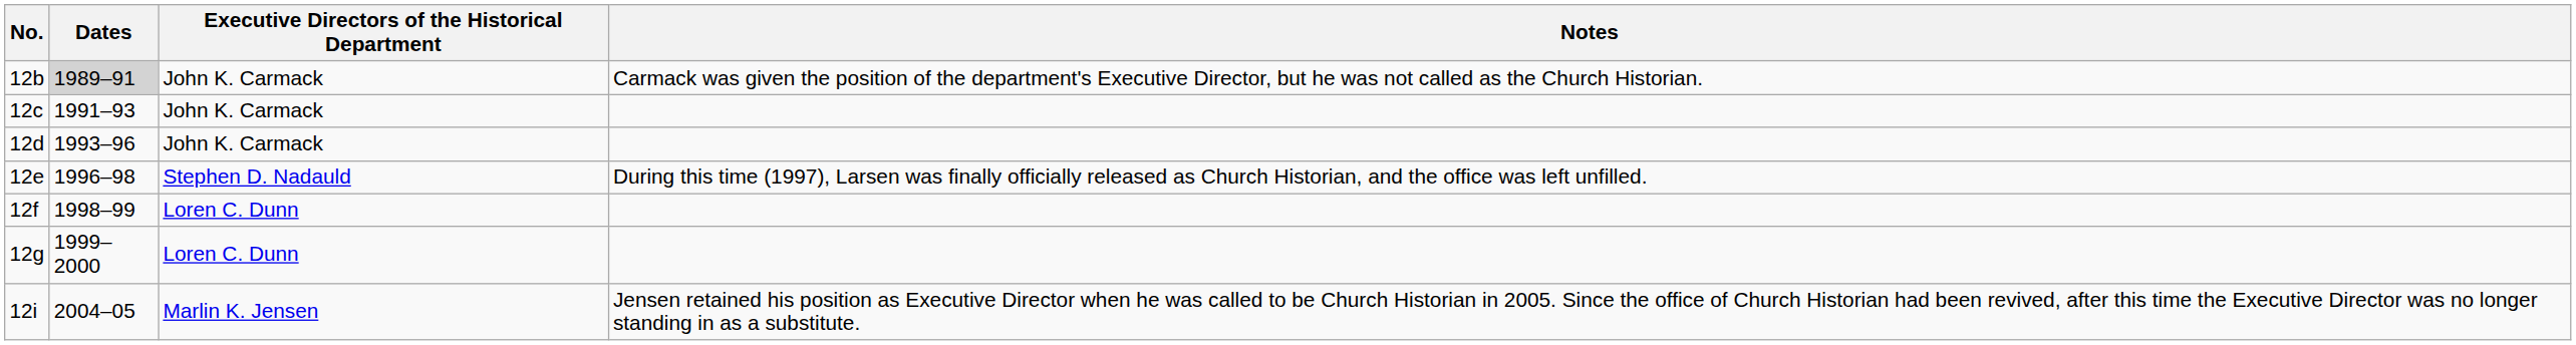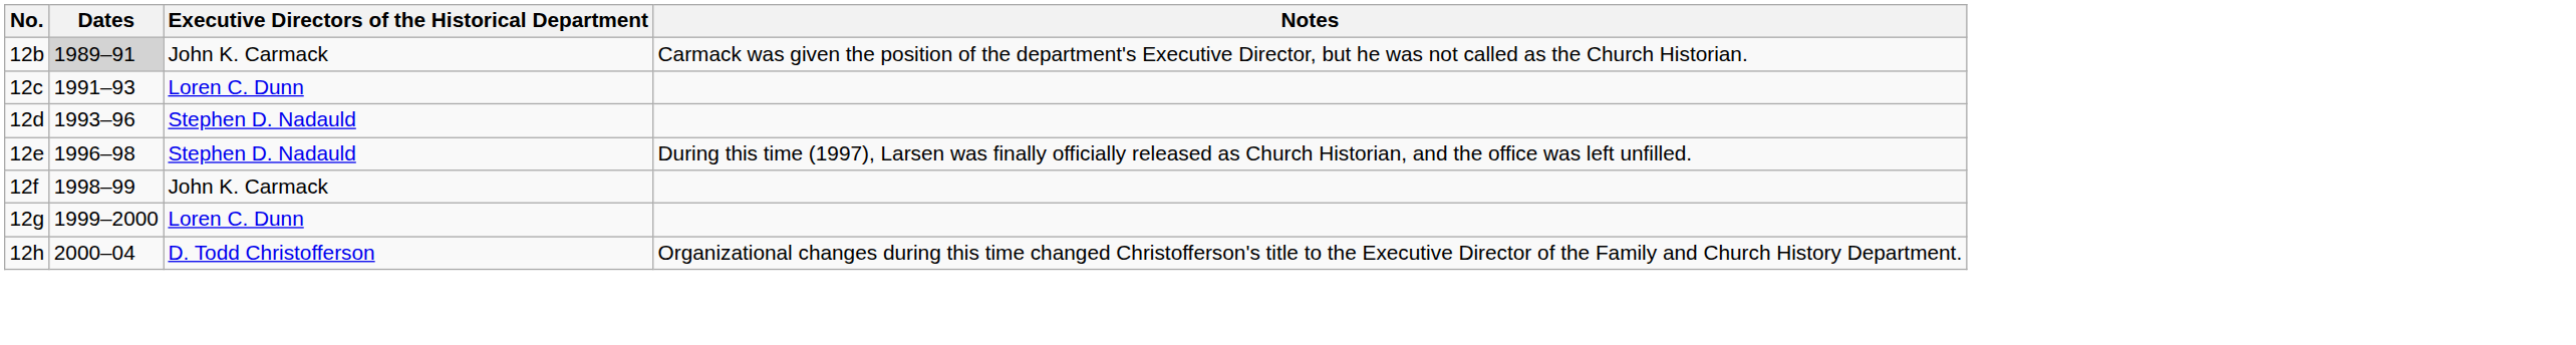 <table class="wikitable">
 <tr>
 <th>No.</th>
 <th>Dates</th>
 <th>Executive Directors of the Historical Department</th>
 <th>Notes</th>
 </tr>
 <tr>
 <td>12b</td>
 <td style="background: lightgrey;">1989–91</td>
 <td>John K. Carmack</td>
 <td>Carmack was given the position of the department's Executive Director, but he was not called as the Church Historian.</td>
 </tr>
 <tr>
 <td>12c</td>
 <td>1991–93</td>
-<td>John K. Carmack</td>
+<td><a href='#'>Loren C. Dunn</a></td>
 <td></td>
 </tr>
 <tr>
 <td>12d</td>
 <td>1993–96</td>
-<td>John K. Carmack</td>
+<td><a href='#'>Stephen D. Nadauld</a></td>
 <td></td>
 </tr>
 <tr>
 <td>12e</td>
 <td>1996–98</td>
 <td><a href='#'>Stephen D. Nadauld</a></td>
 <td>During this time (1997), Larsen was finally officially released as Church Historian, and the office was left unfilled.</td>
 </tr>
 <tr>
 <td>12f</td>
 <td>1998–99</td>
-<td><a href='#'>Loren C. Dunn</a></td>
+<td>John K. Carmack</td>
 <td></td>
 </tr>
 <tr>
 <td>12g</td>
 <td>1999–2000</td>
 <td><a href='#'>Loren C. Dunn</a></td>
 <td></td>
 </tr>
 <tr>
-<td>12i</td>
-<td>2004–05</td>
-<td><a href='#'>Marlin K. Jensen</a></td>
-<td>Jensen retained his position as Executive Director when he was called to be Church Historian in 2005.  Since the office of Church Historian had been revived, after this time the Executive Director was no longer standing in as a substitute.</td>
+<td>12h</td>
+<td>2000–04</td>
+<td><a href='#'>D. Todd Christofferson</a></td>
+<td>Organizational changes during this time changed Christofferson's title to the Executive Director of the Family and Church History Department.</td>
 </tr>
 </table>
